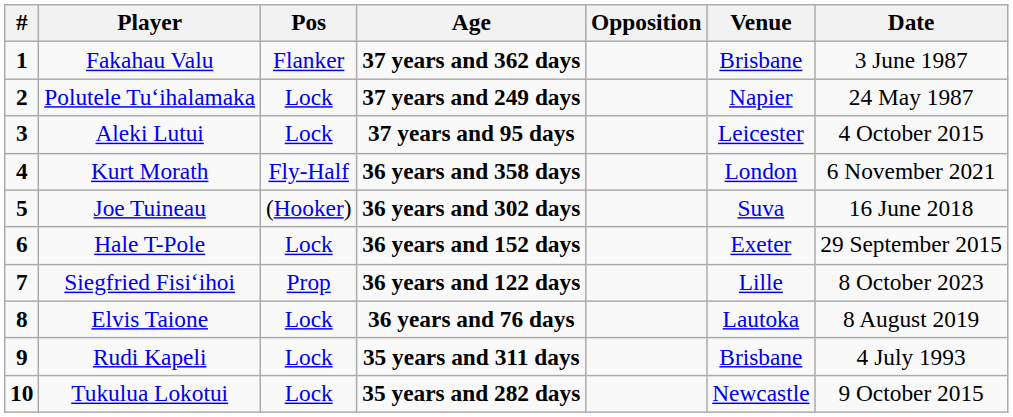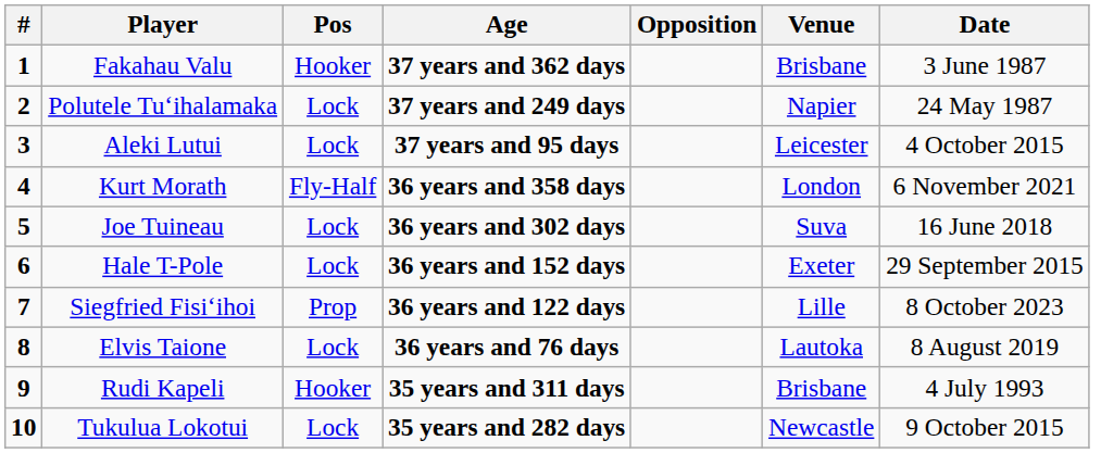 <table class="wikitable" style="text-align:center;">
 <tr>
 <th>#</th>
 <th>Player</th>
 <th>Pos</th>
 <th>Age</th>
 <th>Opposition</th>
 <th>Venue</th>
 <th>Date</th>
 </tr>
 <tr>
 <td><strong>1</strong></td>
 <td><a href='#'>Fakahau Valu</a></td>
-<td><a href='#'>Flanker</a></td>
+<td><a href='#'>Hooker</a></td>
 <td><strong>37 years and 362 days</strong></td>
 <td></td>
 <td> <a href='#'>Brisbane</a></td>
 <td>3 June 1987</td>
 </tr>
 <tr>
 <td><strong>2</strong></td>
 <td><a href='#'>Polutele Tuʻihalamaka</a></td>
 <td><a href='#'>Lock</a></td>
 <td><strong>37 years and 249 days</strong></td>
 <td></td>
 <td> <a href='#'>Napier</a></td>
 <td>24 May 1987</td>
 </tr>
 <tr>
 <td><strong>3</strong></td>
 <td><a href='#'>Aleki Lutui</a></td>
 <td><a href='#'>Lock</a></td>
 <td><strong>37 years and 95 days</strong></td>
 <td></td>
 <td> <a href='#'>Leicester</a></td>
 <td>4 October 2015</td>
 </tr>
 <tr>
 <td><strong>4</strong></td>
 <td><a href='#'>Kurt Morath</a></td>
 <td><a href='#'>Fly-Half</a></td>
 <td><strong>36 years and 358 days</strong></td>
 <td></td>
 <td> <a href='#'>London</a></td>
 <td>6 November 2021</td>
 </tr>
 <tr>
 <td><strong>5</strong></td>
 <td><a href='#'>Joe Tuineau</a></td>
-<td>(<a href='#'>Hooker</a>)</td>
+<td><a href='#'>Lock</a></td>
 <td><strong>36 years and 302 days</strong></td>
 <td></td>
 <td> <a href='#'>Suva</a></td>
 <td>16 June 2018</td>
 </tr>
 <tr>
 <td><strong>6</strong></td>
 <td><a href='#'>Hale T-Pole</a></td>
 <td><a href='#'>Lock</a></td>
 <td><strong>36 years and 152 days</strong></td>
 <td></td>
 <td> <a href='#'>Exeter</a></td>
 <td>29 September 2015</td>
 </tr>
 <tr>
 <td><strong>7</strong></td>
 <td><a href='#'>Siegfried Fisiʻihoi</a></td>
 <td><a href='#'>Prop</a></td>
 <td><strong>36 years and 122 days</strong></td>
 <td></td>
 <td> <a href='#'>Lille</a></td>
 <td>8 October 2023</td>
 </tr>
 <tr>
 <td><strong>8</strong></td>
 <td><a href='#'>Elvis Taione</a></td>
 <td><a href='#'>Lock</a></td>
 <td><strong>36 years and 76 days</strong></td>
 <td></td>
 <td> <a href='#'>Lautoka</a></td>
 <td>8 August 2019</td>
 </tr>
 <tr>
 <td><strong>9</strong></td>
 <td><a href='#'>Rudi Kapeli</a></td>
-<td><a href='#'>Lock</a></td>
+<td><a href='#'>Hooker</a></td>
 <td><strong>35 years and 311 days</strong></td>
 <td></td>
 <td> <a href='#'>Brisbane</a></td>
 <td>4 July 1993</td>
 </tr>
 <tr>
 <td><strong>10</strong></td>
 <td><a href='#'>Tukulua Lokotui</a></td>
 <td><a href='#'>Lock</a></td>
 <td><strong>35 years and 282 days</strong></td>
 <td></td>
 <td> <a href='#'>Newcastle</a></td>
 <td>9 October 2015</td>
 </tr>
 </table>
